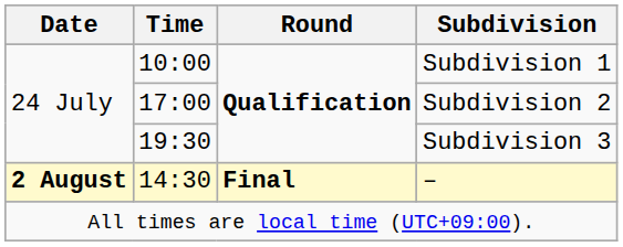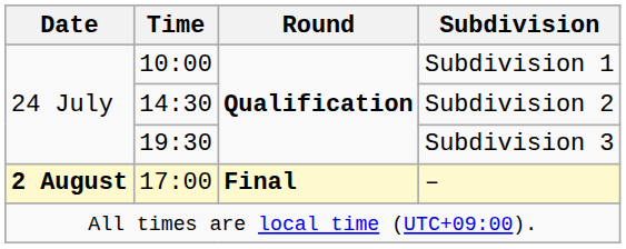 <table class="wikitable">
 <tr>
 <th>Date</th>
 <th>Time</th>
 <th>Round</th>
 <th>Subdivision</th>
 </tr>
 <tr>
 <td rowspan=3>24 July</td>
 <td>10:00</td>
 <td rowspan=3><strong>Qualification</strong></td>
 <td>Subdivision 1</td>
 </tr>
 <tr>
-<td>17:00</td>
+<td>14:30</td>
 <td>Subdivision 2</td>
 </tr>
 <tr>
 <td>19:30</td>
 <td>Subdivision 3</td>
 </tr>
 <tr style=background:lemonchiffon>
 <td><strong>2 August</strong></td>
-<td>14:30</td>
+<td>17:00</td>
 <td><strong>Final</strong></td>
 <td>–</td>
 </tr>
 <tr>
 <td colspan=4 align=center><small>All times are <a href='#'>local time</a> (<a href='#'>UTC+09:00</a>).</small></td>
 </tr>
 </table>
